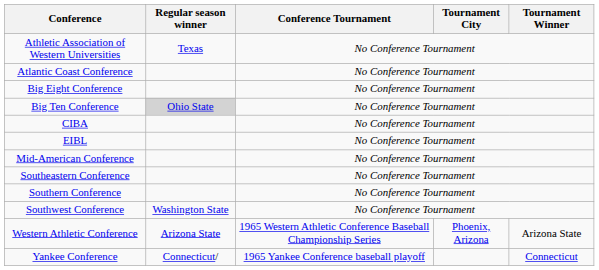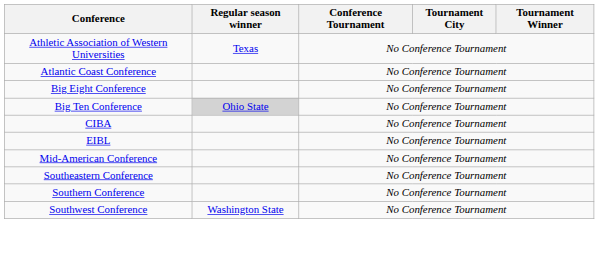 <table class="wikitable" style="text-align:center;">
 <tr>
 <th>Conference</th>
 <th>Regular season winner</th>
 <th>Conference Tournament</th>
 <th>Tournament City</th>
 <th>Tournament Winner</th>
 </tr>
 <tr>
 <td><a href='#'>Athletic Association of Western Universities</a></td>
 <td><a href='#'>Texas</a></td>
 <td colspan=3><em>No Conference Tournament</em></td>
 </tr>
 <tr>
 <td><a href='#'>Atlantic Coast Conference</a></td>
 <td></td>
 <td colspan=3><em>No Conference Tournament</em></td>
 </tr>
 <tr>
 <td><a href='#'>Big Eight Conference</a></td>
 <td></td>
 <td colspan=3><em>No Conference Tournament</em></td>
 </tr>
 <tr>
 <td><a href='#'>Big Ten Conference</a></td>
 <td style="background: lightgrey;"><a href='#'>Ohio State</a></td>
 <td colspan=3><em>No Conference Tournament</em></td>
 </tr>
 <tr>
 <td><a href='#'>CIBA</a></td>
 <td></td>
 <td colspan=3><em>No Conference Tournament</em></td>
 </tr>
 <tr>
 <td><a href='#'>EIBL</a></td>
 <td></td>
 <td colspan=3><em>No Conference Tournament</em></td>
 </tr>
 <tr>
 <td><a href='#'>Mid-American Conference</a></td>
 <td></td>
 <td colspan=3><em>No Conference Tournament</em></td>
 </tr>
 <tr>
 <td><a href='#'>Southeastern Conference</a></td>
 <td></td>
 <td colspan=3><em>No Conference Tournament</em></td>
 </tr>
 <tr>
 <td><a href='#'>Southern Conference</a></td>
 <td></td>
 <td colspan=3><em>No Conference Tournament</em></td>
 </tr>
 <tr>
 <td><a href='#'>Southwest Conference</a></td>
 <td><a href='#'>Washington State</a></td>
 <td colspan=3><em>No Conference Tournament</em></td>
 </tr>
-<tr>
-<td><a href='#'>Western Athletic Conference</a></td>
-<td><a href='#'>Arizona State</a></td>
-<td><a href='#'>1965 Western Athletic Conference Baseball Championship Series</a></td>
-<td><a href='#'>Phoenix, Arizona</a></td>
-<td>Arizona State</td>
-</tr>
-<tr>
-<td><a href='#'>Yankee Conference</a></td>
-<td><a href='#'>Connecticut</a>/</td>
-<td><a href='#'>1965 Yankee Conference baseball playoff</a></td>
-<td></td>
-<td><a href='#'>Connecticut</a></td>
-</tr>
 </table>
